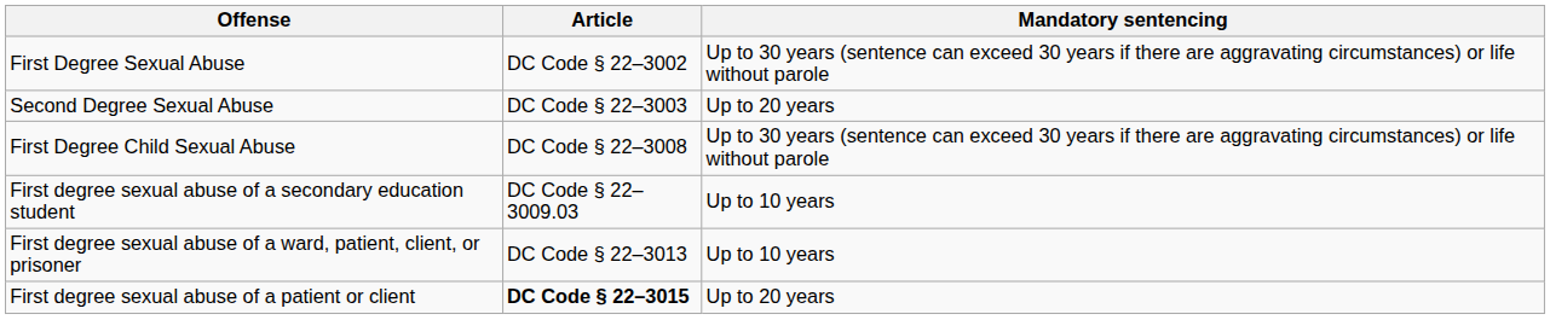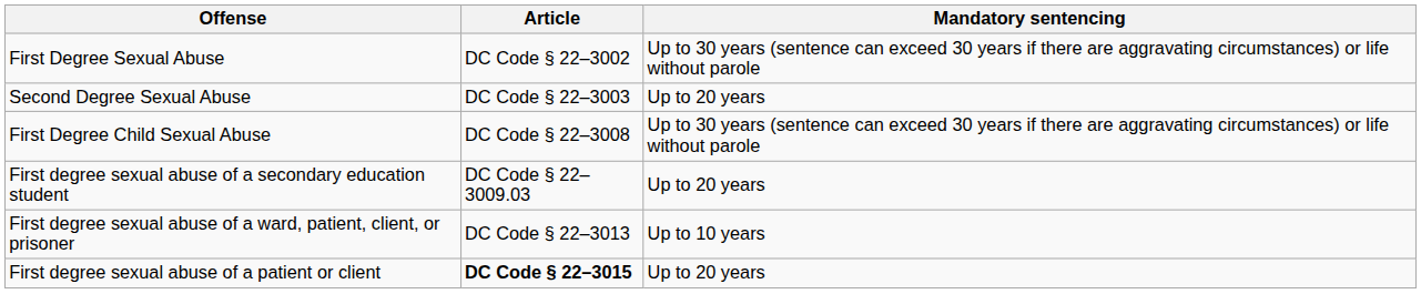 <table class="wikitable">
 <tr>
 <th>Offense</th>
 <th>Article</th>
 <th>Mandatory sentencing</th>
 </tr>
 <tr>
 <td>First Degree Sexual Abuse</td>
 <td>DC Code § 22–3002</td>
 <td>Up to 30 years (sentence can exceed 30 years if there are aggravating circumstances) or life without parole</td>
 </tr>
 <tr>
 <td>Second Degree Sexual Abuse</td>
 <td>DC Code § 22–3003</td>
 <td>Up to 20 years</td>
 </tr>
 <tr>
 <td>First Degree Child Sexual Abuse</td>
 <td>DC Code § 22–3008</td>
 <td>Up to 30 years (sentence can exceed 30 years if there are aggravating circumstances) or life without parole</td>
 </tr>
 <tr>
 <td>First degree sexual abuse of a secondary education student</td>
 <td>DC Code § 22–3009.03</td>
-<td>Up to 10 years</td>
+<td>Up to 20 years</td>
 </tr>
 <tr>
 <td>First degree sexual abuse of a ward, patient, client, or prisoner</td>
 <td>DC Code § 22–3013</td>
 <td>Up to 10 years</td>
 </tr>
 <tr>
 <td>First degree sexual abuse of a patient or client</td>
 <td><strong>DC Code § 22–3015</strong></td>
 <td>Up to 20 years</td>
 </tr>
 </table>
